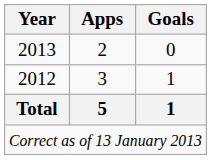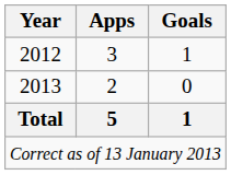 <table class="wikitable" style="text-align:center">
 <tr>
 <th>Year</th>
 <th>Apps</th>
 <th>Goals</th>
 </tr>
 <tr>
+<td>2012</td>
+<td>3</td>
+<td>1</td>
+</tr>
+<tr>
 <td>2013</td>
 <td>2</td>
 <td>0</td>
-</tr>
-<tr>
-<td>2012</td>
-<td>3</td>
-<td>1</td>
 </tr>
 <tr>
 <th>Total</th>
 <th>5</th>
 <th>1</th>
 </tr>
 <tr>
 <td colspan="3"><small><em>Correct as of 13 January 2013</em></small></td>
 </tr>
 </table>
